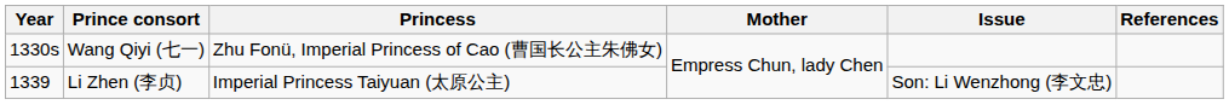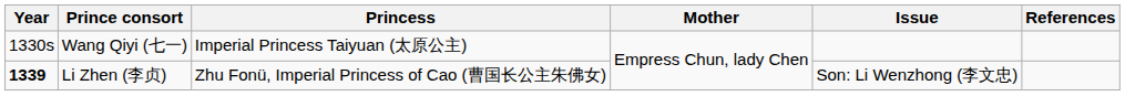 <table class="wikitable">
 <tr>
 <th>Year</th>
 <th>Prince consort</th>
 <th>Princess</th>
 <th>Mother</th>
 <th>Issue</th>
 <th>References</th>
 </tr>
 <tr>
 <td>1330s</td>
 <td>Wang Qiyi (七一)</td>
-<td>Zhu Fonü, Imperial Princess of Cao (曹国长公主朱佛女)</td>
+<td>Imperial Princess Taiyuan (太原公主)</td>
 <td rowspan="2">Empress Chun, lady Chen</td>
 <td></td>
 <td></td>
 </tr>
 <tr>
-<td>1339</td>
+<td><strong>1339</strong></td>
 <td>Li Zhen (李贞)</td>
-<td>Imperial Princess Taiyuan (太原公主)</td>
+<td>Zhu Fonü, Imperial Princess of Cao (曹国长公主朱佛女)</td>
 <td>Son: Li Wenzhong (李文忠)</td>
 <td></td>
 </tr>
 </table>
